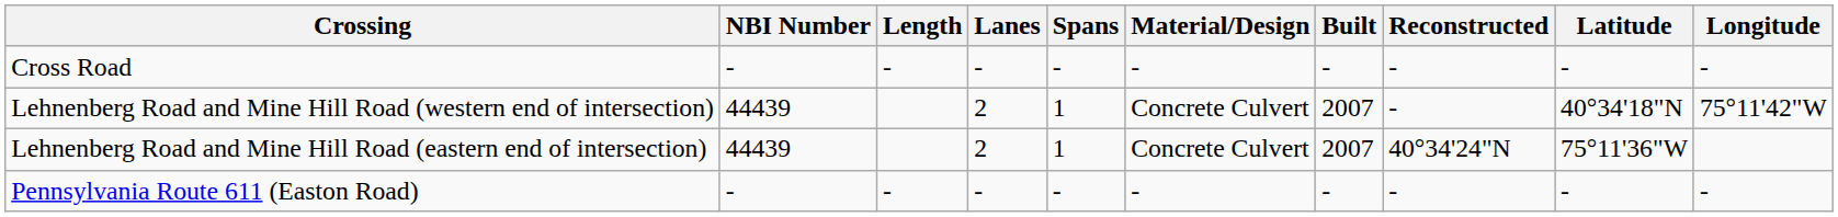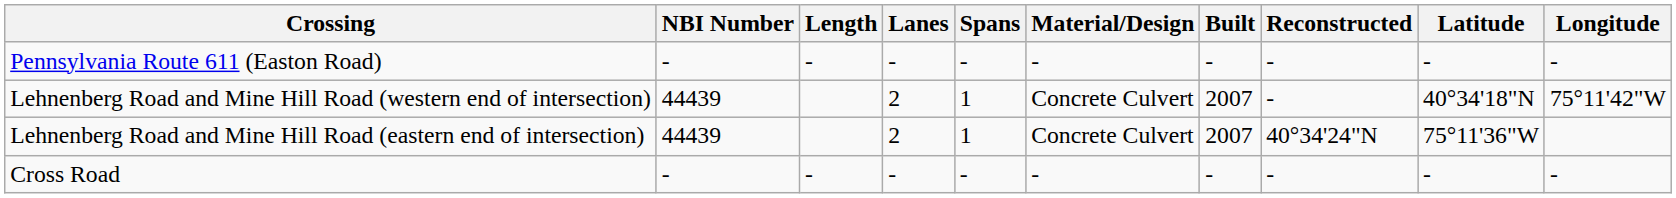 <table class="wikitable">
 <tr>
 <th>Crossing</th>
 <th>NBI Number</th>
 <th>Length</th>
 <th>Lanes</th>
 <th>Spans</th>
 <th>Material/Design</th>
 <th>Built</th>
 <th>Reconstructed</th>
 <th>Latitude</th>
 <th>Longitude</th>
 </tr>
 <tr>
-<td>Cross Road</td>
+<td><a href='#'>Pennsylvania Route 611</a> (Easton Road)</td>
 <td>-</td>
 <td>-</td>
 <td>-</td>
 <td>-</td>
 <td>-</td>
 <td>-</td>
 <td>-</td>
 <td>-</td>
 <td>-</td>
 </tr>
 <tr>
 <td>Lehnenberg Road and Mine Hill Road (western end of intersection)</td>
 <td>44439</td>
 <td></td>
 <td>2</td>
 <td>1</td>
 <td>Concrete Culvert</td>
 <td>2007</td>
 <td>-</td>
 <td>40°34'18"N</td>
 <td>75°11'42"W</td>
 </tr>
 <tr>
 <td>Lehnenberg Road and Mine Hill Road (eastern end of intersection)</td>
 <td>44439</td>
 <td></td>
 <td>2</td>
 <td>1</td>
 <td>Concrete Culvert</td>
 <td>2007</td>
 <td>40°34'24"N</td>
 <td>75°11'36"W</td>
 </tr>
 <tr>
-<td><a href='#'>Pennsylvania Route 611</a> (Easton Road)</td>
+<td>Cross Road</td>
 <td>-</td>
 <td>-</td>
 <td>-</td>
 <td>-</td>
 <td>-</td>
 <td>-</td>
 <td>-</td>
 <td>-</td>
 <td>-</td>
 </tr>
 </table>
